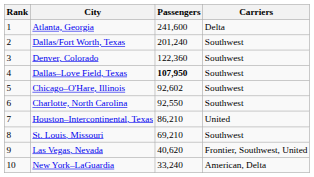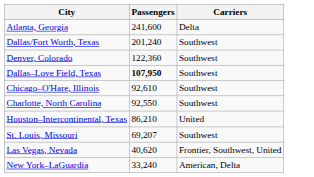 <table class="wikitable sortable" style="font-size: 95%">
 <tr>
-<th>Rank</th>
 <th>City</th>
 <th>Passengers</th>
 <th>Carriers</th>
 </tr>
 <tr>
-<td>1</td>
 <td><a href='#'>Atlanta, Georgia</a></td>
 <td>241,600</td>
 <td>Delta</td>
 </tr>
 <tr>
-<td>2</td>
 <td><a href='#'>Dallas/Fort Worth, Texas</a></td>
 <td>201,240</td>
 <td>Southwest</td>
 </tr>
 <tr>
-<td>3</td>
 <td><a href='#'>Denver, Colorado</a></td>
 <td>122,360</td>
 <td>Southwest</td>
 </tr>
 <tr>
-<td>4</td>
 <td><a href='#'>Dallas–Love Field, Texas</a></td>
 <td><strong>107,950</strong></td>
 <td>Southwest</td>
 </tr>
 <tr>
-<td>5</td>
 <td><a href='#'>Chicago–O'Hare, Illinois</a></td>
-<td>92,602</td>
+<td>92,610</td>
 <td>Southwest</td>
 </tr>
 <tr>
-<td>6</td>
 <td><a href='#'>Charlotte, North Carolina</a></td>
 <td>92,550</td>
 <td>Southwest</td>
 </tr>
 <tr>
-<td>7</td>
 <td><a href='#'>Houston–Intercontinental, Texas</a></td>
 <td>86,210</td>
 <td>United</td>
 </tr>
 <tr>
-<td>8</td>
 <td><a href='#'>St. Louis, Missouri</a></td>
-<td>69,210</td>
+<td>69,207</td>
 <td>Southwest</td>
 </tr>
 <tr>
-<td>9</td>
 <td><a href='#'>Las Vegas, Nevada</a></td>
 <td>40,620</td>
 <td>Frontier, Southwest, United</td>
 </tr>
 <tr>
-<td>10</td>
 <td><a href='#'>New York–LaGuardia</a></td>
 <td>33,240</td>
 <td>American, Delta</td>
 </tr>
 </table>
